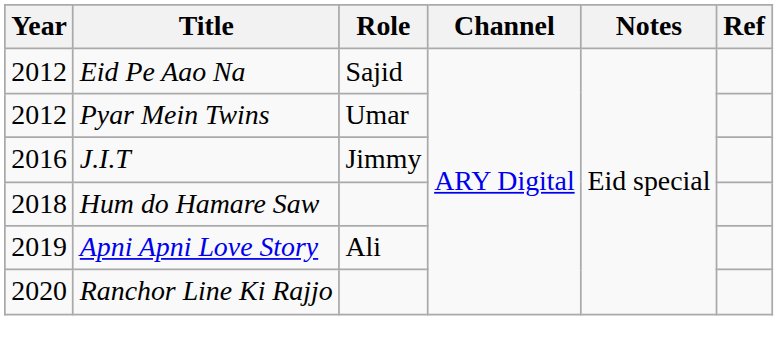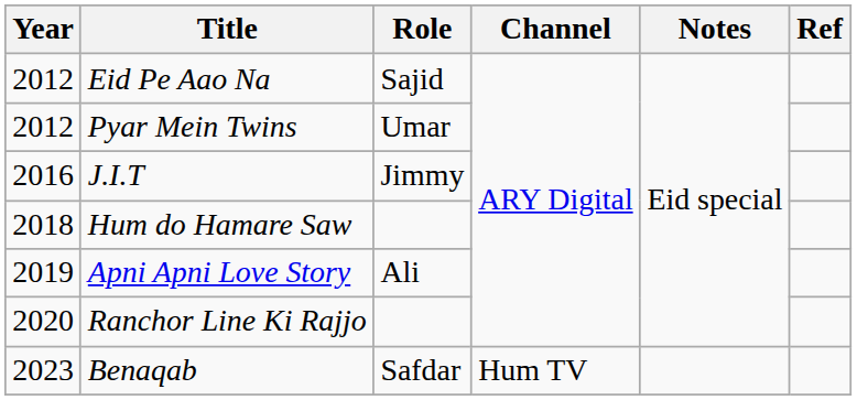 <table class="wikitable">
 <tr>
 <th>Year</th>
 <th>Title</th>
 <th>Role</th>
 <th>Channel</th>
 <th>Notes</th>
 <th>Ref</th>
 </tr>
 <tr>
 <td>2012</td>
 <td><em>Eid Pe Aao Na</em></td>
 <td>Sajid</td>
 <td rowspan="6"><a href='#'>ARY Digital</a></td>
 <td rowspan="6">Eid special</td>
 <td></td>
 </tr>
 <tr>
 <td>2012</td>
 <td><em>Pyar Mein Twins</em></td>
 <td>Umar</td>
 <td></td>
 </tr>
 <tr>
 <td>2016</td>
 <td><em>J.I.T</em></td>
 <td>Jimmy</td>
 <td></td>
 </tr>
 <tr>
 <td>2018</td>
 <td><em>Hum do Hamare Saw</em></td>
 <td></td>
 <td></td>
 </tr>
 <tr>
 <td>2019</td>
 <td><em><a href='#'>Apni Apni Love Story</a></em></td>
 <td>Ali</td>
 <td></td>
 </tr>
 <tr>
 <td>2020</td>
 <td><em>Ranchor Line Ki Rajjo</em></td>
 <td></td>
 <td></td>
 </tr>
+<tr>
+<td>2023</td>
+<td><em>Benaqab</em></td>
+<td>Safdar</td>
+<td>Hum TV</td>
+<td></td>
+<td></td>
+</tr>
 </table>
